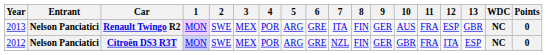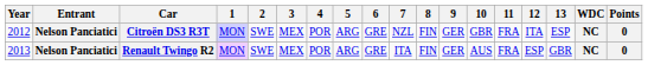 <table class="wikitable" style="text-align:center; font-size:85%">
 <tr>
 <th>Year</th>
 <th>Entrant</th>
 <th>Car</th>
 <th>1</th>
 <th>2</th>
 <th>3</th>
 <th>4</th>
 <th>5</th>
 <th>6</th>
 <th>7</th>
 <th>8</th>
 <th>9</th>
 <th>10</th>
 <th>11</th>
 <th>12</th>
 <th>13</th>
 <th>WDC</th>
 <th>Points</th>
 </tr>
 <tr>
+<td><a href='#'>2012</a></td>
+<th nowrap>Nelson Panciatici</th>
+<th nowrap><a href='#'>Citroën DS3 R3T</a></th>
+<td style="background:#CFCFFF;"><a href='#'>MON</a><br></td>
+<td><a href='#'>SWE</a></td>
+<td><a href='#'>MEX</a></td>
+<td><a href='#'>POR</a></td>
+<td><a href='#'>ARG</a></td>
+<td><a href='#'>GRE</a></td>
+<td><a href='#'>NZL</a></td>
+<td><a href='#'>FIN</a></td>
+<td><a href='#'>GER</a></td>
+<td><a href='#'>GBR</a></td>
+<td><a href='#'>FRA</a></td>
+<td><a href='#'>ITA</a></td>
+<td><a href='#'>ESP</a></td>
+<th>NC</th>
+<th>0</th>
+</tr>
+<tr>
 <td><a href='#'>2013</a></td>
 <th nowrap>Nelson Panciatici</th>
 <th nowrap><a href='#'>Renault Twingo</a> R2</th>
 <td style="background:#EFCFFF;"><a href='#'>MON</a><br></td>
 <td><a href='#'>SWE</a></td>
 <td><a href='#'>MEX</a></td>
 <td><a href='#'>POR</a></td>
 <td><a href='#'>ARG</a></td>
 <td><a href='#'>GRE</a></td>
 <td><a href='#'>ITA</a></td>
 <td><a href='#'>FIN</a></td>
 <td><a href='#'>GER</a></td>
 <td><a href='#'>AUS</a></td>
 <td><a href='#'>FRA</a></td>
 <td><a href='#'>ESP</a></td>
 <td><a href='#'>GBR</a></td>
 <th>NC</th>
 <th>0</th>
 </tr>
-<tr>
-<td><a href='#'>2012</a></td>
-<th nowrap>Nelson Panciatici</th>
-<th nowrap><a href='#'>Citroën DS3 R3T</a></th>
-<td style="background:#CFCFFF;"><a href='#'>MON</a><br></td>
-<td><a href='#'>SWE</a></td>
-<td><a href='#'>MEX</a></td>
-<td><a href='#'>POR</a></td>
-<td><a href='#'>ARG</a></td>
-<td><a href='#'>GRE</a></td>
-<td><a href='#'>NZL</a></td>
-<td><a href='#'>FIN</a></td>
-<td><a href='#'>GER</a></td>
-<td><a href='#'>GBR</a></td>
-<td><a href='#'>FRA</a></td>
-<td><a href='#'>ITA</a></td>
-<td><a href='#'>ESP</a></td>
-<th>NC</th>
-<th>0</th>
-</tr>
 </table>
